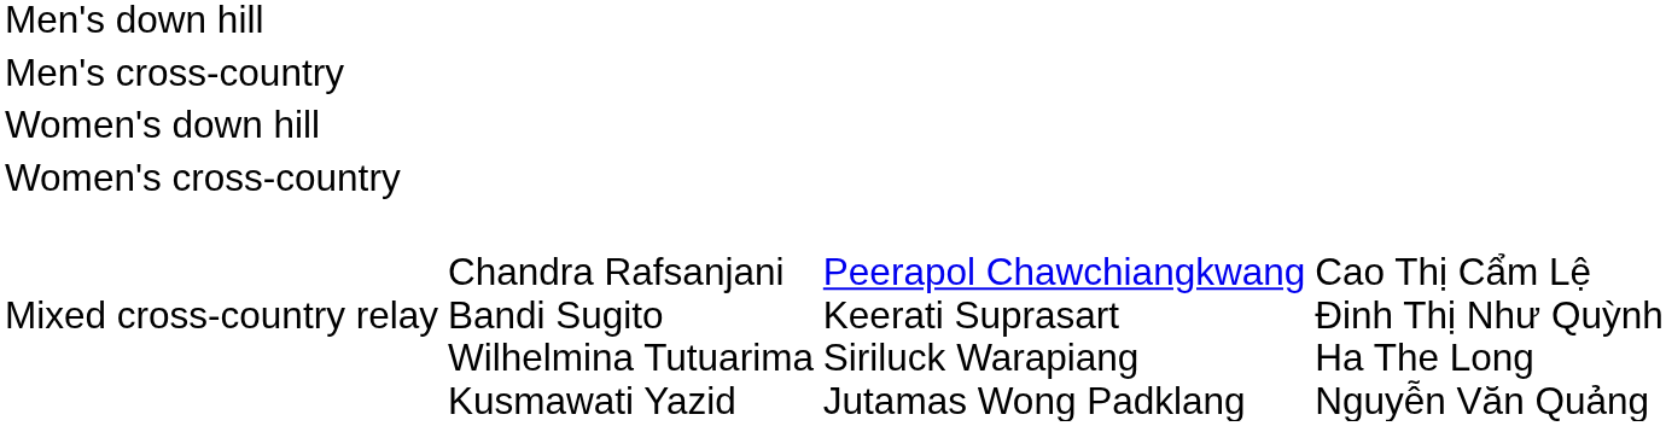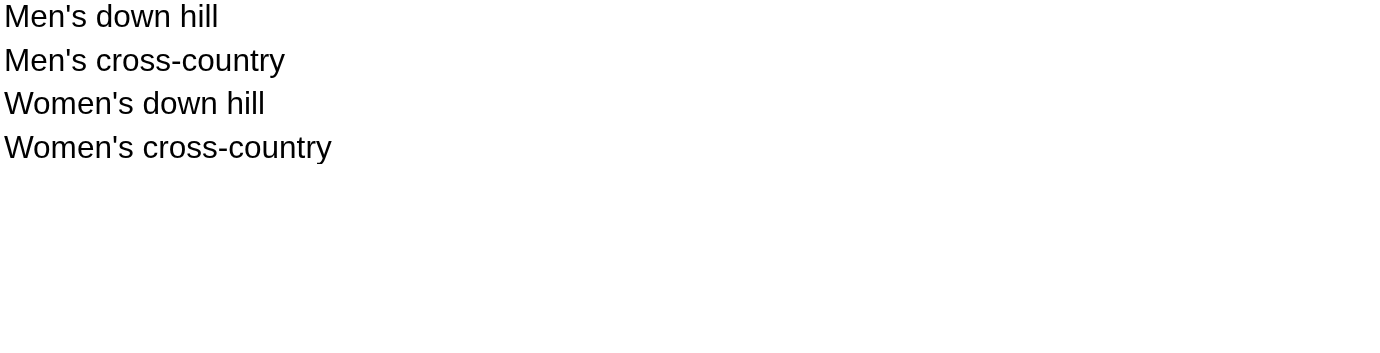 <table>
 <tr>
 <td>Men's down hill</td>
 <td></td>
 <td></td>
 <td></td>
 </tr>
 <tr>
 <td>Men's cross-country</td>
 <td nowrap></td>
 <td></td>
 <td></td>
 </tr>
 <tr>
 <td>Women's down hill</td>
 <td></td>
 <td></td>
 <td nowrap></td>
 </tr>
 <tr>
 <td>Women's cross-country</td>
 <td></td>
 <td></td>
 <td></td>
 </tr>
-<tr>
-<td>Mixed cross-country relay</td>
-<td><br>Chandra Rafsanjani<br>Bandi Sugito<br>Wilhelmina Tutuarima<br>Kusmawati Yazid</td>
-<td nowrap><br><a href='#'>Peerapol Chawchiangkwang</a><br>Keerati Suprasart<br>Siriluck Warapiang<br>Jutamas Wong Padklang</td>
-<td><br>Cao Thị Cẩm Lệ<br>Đinh Thị Như Quỳnh<br>Ha The Long<br>Nguyễn Văn Quảng</td>
-</tr>
 </table>
